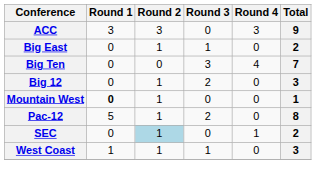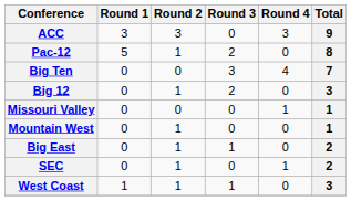 <table class="wikitable sortable" style="text-align:center">
 <tr>
 <th>Conference</th>
 <th>Round 1</th>
 <th>Round 2</th>
 <th>Round 3</th>
 <th>Round 4</th>
 <th>Total</th>
 </tr>
 <tr>
 <th><a href='#'>ACC</a></th>
 <td>3</td>
 <td>3</td>
 <td>0</td>
 <td>3</td>
 <th>9</th>
 </tr>
 <tr>
-<th><a href='#'>Big East</a></th>
+<th><a href='#'>Pac-12</a></th>
+<td>5</td>
+<td>1</td>
+<td>2</td>
 <td>0</td>
-<td>1</td>
-<td>1</td>
-<td>0</td>
-<th>2</th>
+<th>8</th>
 </tr>
 <tr>
 <th><a href='#'>Big Ten</a></th>
 <td>0</td>
 <td>0</td>
 <td>3</td>
 <td>4</td>
 <th>7</th>
 </tr>
 <tr>
 <th><a href='#'>Big 12</a></th>
 <td>0</td>
 <td>1</td>
 <td>2</td>
 <td>0</td>
 <th>3</th>
 </tr>
 <tr>
+<th><a href='#'>Missouri Valley</a></th>
+<td>0</td>
+<td>0</td>
+<td>0</td>
+<td>1</td>
+<th>1</th>
+</tr>
+<tr>
 <th><a href='#'>Mountain West</a></th>
-<td><strong>0</strong></td>
+<td>0</td>
 <td>1</td>
 <td>0</td>
 <td>0</td>
 <th>1</th>
 </tr>
 <tr>
-<th><a href='#'>Pac-12</a></th>
-<td>5</td>
+<th><a href='#'>Big East</a></th>
+<td>0</td>
 <td>1</td>
-<td>2</td>
+<td>1</td>
 <td>0</td>
-<th>8</th>
+<th>2</th>
 </tr>
 <tr>
 <th><a href='#'>SEC</a></th>
 <td>0</td>
-<td style="background: lightblue;">1</td>
+<td>1</td>
 <td>0</td>
 <td>1</td>
 <th>2</th>
 </tr>
 <tr>
 <th><a href='#'>West Coast</a></th>
 <td>1</td>
 <td>1</td>
 <td>1</td>
 <td>0</td>
 <th>3</th>
 </tr>
 <tr>
 </tr>
 </table>
